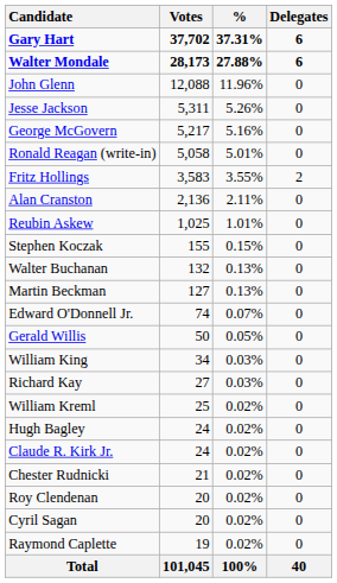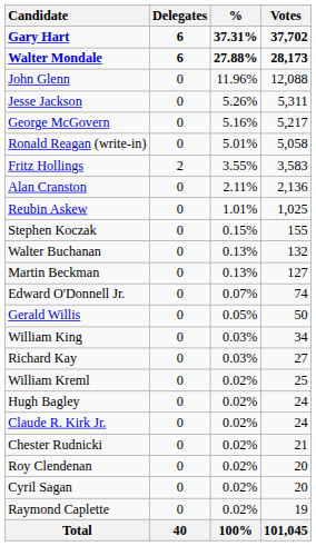 <table class="wikitable sortable" style="text-align:right;">
 <tr>
 <th style="text-align:left;">Candidate</th>
+<th>Delegates</th>
+<th>%</th>
 <th>Votes</th>
-<th>%</th>
-<th>Delegates</th>
 </tr>
 <tr>
 <td style="text-align:left;" data-sort-name="Hart, Gary"><strong><a href='#'>Gary Hart</a></strong></td>
+<td style="text-align:center;"><strong>6</strong></td>
+<td><strong>37.31%</strong></td>
 <td><strong>37,702</strong></td>
-<td><strong>37.31%</strong></td>
-<td style="text-align:center;"><strong>6</strong></td>
 </tr>
 <tr>
 <td style="text-align:left;" data-sort-name="Mondale, Walter"><strong><a href='#'>Walter Mondale</a></strong></td>
+<td style="text-align:center;"><strong>6</strong></td>
+<td><strong>27.88%</strong></td>
 <td><strong>28,173</strong></td>
-<td><strong>27.88%</strong></td>
-<td style="text-align:center;"><strong>6</strong></td>
 </tr>
 <tr>
 <td style="text-align:left;" data-sort-name="Glenn, John"><a href='#'>John Glenn</a></td>
+<td style="text-align:center;">0</td>
+<td>11.96%</td>
 <td>12,088</td>
-<td>11.96%</td>
-<td style="text-align:center;">0</td>
 </tr>
 <tr>
 <td style="text-align:left;" data-sort-name="Jackson, Jesse"><a href='#'>Jesse Jackson</a></td>
+<td style="text-align:center;">0</td>
+<td>5.26%</td>
 <td>5,311</td>
-<td>5.26%</td>
-<td style="text-align:center;">0</td>
 </tr>
 <tr>
 <td style="text-align:left;" data-sort-name="McGovern, George"><a href='#'>George McGovern</a></td>
+<td style="text-align:center;">0</td>
+<td>5.16%</td>
 <td>5,217</td>
-<td>5.16%</td>
-<td style="text-align:center;">0</td>
 </tr>
 <tr>
 <td style="text-align:left;" data-sort-name="Reagan, Ronald"><a href='#'>Ronald Reagan</a> (write-in)</td>
+<td style="text-align:center;">0</td>
+<td>5.01%</td>
 <td>5,058</td>
-<td>5.01%</td>
-<td style="text-align:center;">0</td>
 </tr>
 <tr>
 <td style="text-align:left;" data-sort-name="Hollings, Fritz"><a href='#'>Fritz Hollings</a></td>
+<td style="text-align:center;">2</td>
+<td>3.55%</td>
 <td>3,583</td>
-<td>3.55%</td>
-<td style="text-align:center;">2</td>
 </tr>
 <tr>
 <td style="text-align:left;" data-sort-name="Cranston, Alan"><a href='#'>Alan Cranston</a></td>
+<td style="text-align:center;">0</td>
+<td>2.11%</td>
 <td>2,136</td>
-<td>2.11%</td>
-<td style="text-align:center;">0</td>
 </tr>
 <tr>
 <td style="text-align:left;" data-sort-name="Askew, Reubin"><a href='#'>Reubin Askew</a></td>
+<td style="text-align:center;">0</td>
+<td>1.01%</td>
 <td>1,025</td>
-<td>1.01%</td>
-<td style="text-align:center;">0</td>
 </tr>
 <tr>
 <td style="text-align:left;" data-sort-name="Koczak, Stephen">Stephen Koczak</td>
+<td style="text-align:center;">0</td>
+<td>0.15%</td>
 <td>155</td>
-<td>0.15%</td>
-<td style="text-align:center;">0</td>
 </tr>
 <tr>
 <td style="text-align:left;" data-sort-name="Buchanan, Walter">Walter Buchanan</td>
+<td style="text-align:center;">0</td>
+<td>0.13%</td>
 <td>132</td>
-<td>0.13%</td>
-<td style="text-align:center;">0</td>
 </tr>
 <tr>
 <td style="text-align:left;" data-sort-name="Beckman, Martin">Martin Beckman</td>
+<td style="text-align:center;">0</td>
+<td>0.13%</td>
 <td>127</td>
-<td>0.13%</td>
-<td style="text-align:center;">0</td>
 </tr>
 <tr>
 <td style="text-align:left;" data-sort-name="O'Donnell Jr., Edward">Edward O'Donnell Jr.</td>
+<td style="text-align:center;">0</td>
+<td>0.07%</td>
 <td>74</td>
-<td>0.07%</td>
-<td style="text-align:center;">0</td>
 </tr>
 <tr>
 <td style="text-align:left;" data-sort-name="Willis, Gerald"><a href='#'>Gerald Willis</a></td>
+<td style="text-align:center;">0</td>
+<td>0.05%</td>
 <td>50</td>
-<td>0.05%</td>
-<td style="text-align:center;">0</td>
 </tr>
 <tr>
 <td style="text-align:left;" data-sort-name="King, William">William King</td>
+<td style="text-align:center;">0</td>
+<td>0.03%</td>
 <td>34</td>
-<td>0.03%</td>
-<td style="text-align:center;">0</td>
 </tr>
 <tr>
 <td style="text-align:left;" data-sort-name="Kay, Richard">Richard Kay</td>
+<td style="text-align:center;">0</td>
+<td>0.03%</td>
 <td>27</td>
-<td>0.03%</td>
-<td style="text-align:center;">0</td>
 </tr>
 <tr>
 <td style="text-align:left;" data-sort-name="Kreml, William">William Kreml</td>
+<td style="text-align:center;">0</td>
+<td>0.02%</td>
 <td>25</td>
-<td>0.02%</td>
-<td style="text-align:center;">0</td>
 </tr>
 <tr>
 <td style="text-align:left;" data-sort-name="Bagley, Hugh">Hugh Bagley</td>
+<td style="text-align:center;">0</td>
+<td>0.02%</td>
 <td>24</td>
-<td>0.02%</td>
-<td style="text-align:center;">0</td>
 </tr>
 <tr>
 <td style="text-align:left;" data-sort-name="Kirk Jr., Claude"><a href='#'>Claude R. Kirk Jr.</a></td>
+<td style="text-align:center;">0</td>
+<td>0.02%</td>
 <td>24</td>
-<td>0.02%</td>
-<td style="text-align:center;">0</td>
 </tr>
 <tr>
 <td style="text-align:left;" data-sort-name="Rudnicki, Chester">Chester Rudnicki</td>
+<td style="text-align:center;">0</td>
+<td>0.02%</td>
 <td>21</td>
-<td>0.02%</td>
-<td style="text-align:center;">0</td>
 </tr>
 <tr>
 <td style="text-align:left;" data-sort-name="Clendenan, Roy">Roy Clendenan</td>
+<td style="text-align:center;">0</td>
+<td>0.02%</td>
 <td>20</td>
-<td>0.02%</td>
-<td style="text-align:center;">0</td>
 </tr>
 <tr>
 <td style="text-align:left;" data-sort-name="Sagan, Cyril">Cyril Sagan</td>
+<td style="text-align:center;">0</td>
+<td>0.02%</td>
 <td>20</td>
-<td>0.02%</td>
-<td style="text-align:center;">0</td>
 </tr>
 <tr>
 <td style="text-align:left;" data-sort-name="Caplette, Raymond">Raymond Caplette</td>
+<td style="text-align:center;">0</td>
+<td>0.02%</td>
 <td>19</td>
-<td>0.02%</td>
-<td style="text-align:center;">0</td>
 </tr>
 <tr>
 <th>Total</th>
+<th>40</th>
+<th>100%</th>
 <th>101,045</th>
-<th>100%</th>
-<th>40</th>
 </tr>
 </table>
